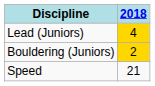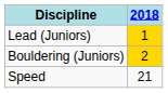 <table class="wikitable" style="text-align: center">
 <tr>
 <th style="background: #b0e0e6">Discipline</th>
 <th style="background: #b0e0e6"><a href='#'>2018</a></th>
 </tr>
 <tr>
 <td align="left">Lead (Juniors)</td>
-<td style="background: gold">4</td>
+<td style="background: gold">1</td>
 </tr>
 <tr>
 <td align="left">Bouldering (Juniors)</td>
 <td style="background: gold">2</td>
 </tr>
 <tr>
 <td align="left">Speed</td>
 <td>21</td>
 </tr>
 </table>
